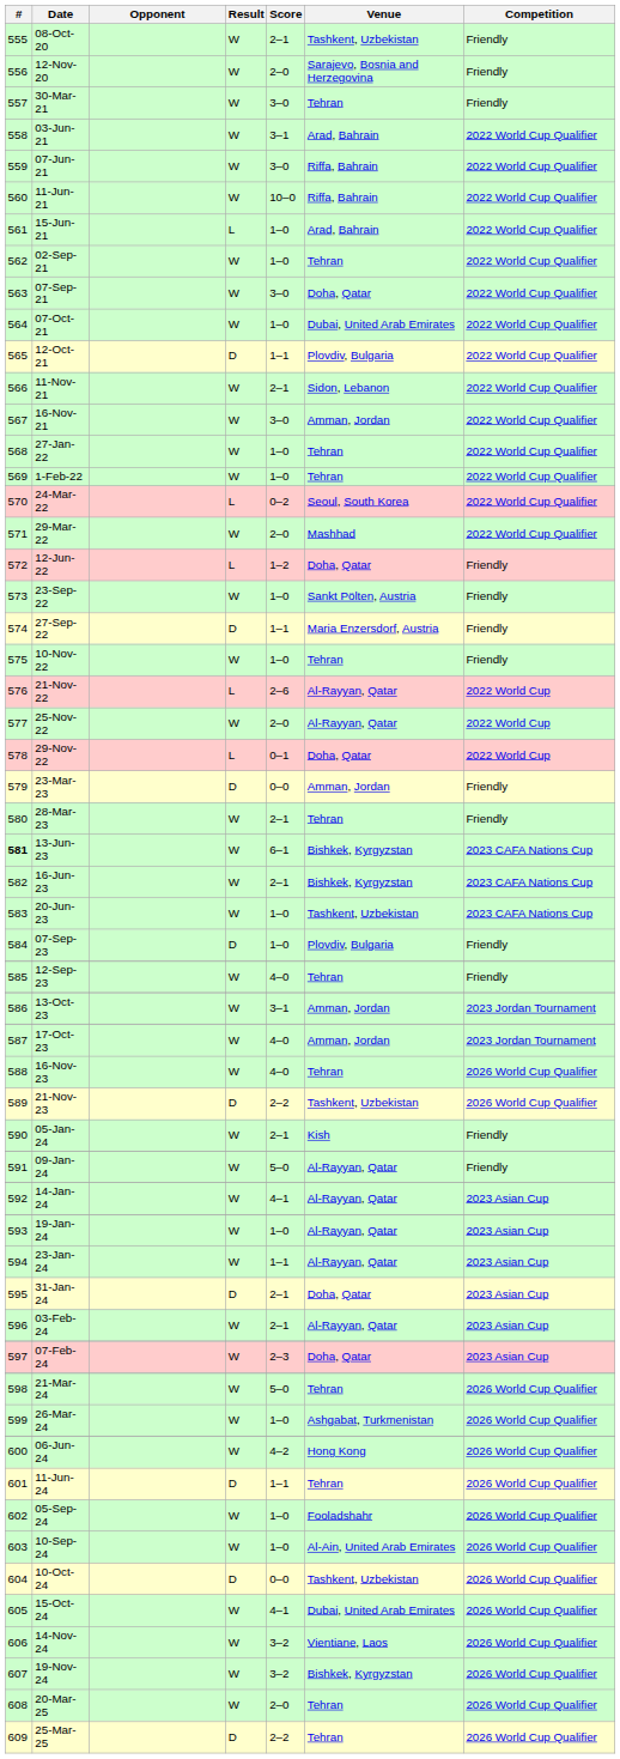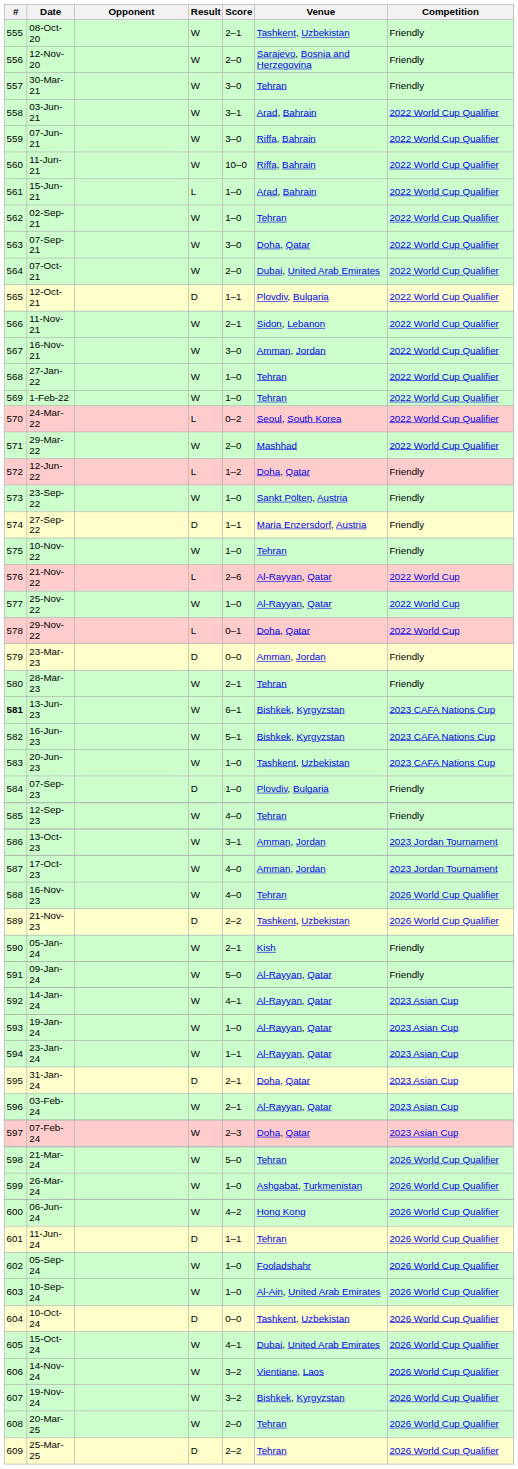 <table class="wikitable">
 <tr>
 <th width=30>#</th>
 <th width=70>Date</th>
 <th width=180>Opponent</th>
 <th>Result</th>
 <th>Score</th>
 <th width=210>Venue</th>
 <th width=200>Competition</th>
 </tr>
 <tr bgcolor=#CCFFCC>
 <td>555</td>
 <td>08-Oct-20</td>
 <td></td>
 <td>W</td>
 <td>2–1</td>
 <td><a href='#'>Tashkent</a>, <a href='#'>Uzbekistan</a></td>
 <td>Friendly</td>
 </tr>
 <tr bgcolor=#CCFFCC>
 <td>556</td>
 <td>12-Nov-20</td>
 <td></td>
 <td>W</td>
 <td>2–0</td>
 <td><a href='#'>Sarajevo</a>, <a href='#'>Bosnia and Herzegovina</a></td>
 <td>Friendly</td>
 </tr>
 <tr bgcolor=#CCFFCC>
 <td>557</td>
 <td>30-Mar-21</td>
 <td></td>
 <td>W</td>
 <td>3–0</td>
 <td><a href='#'>Tehran</a></td>
 <td>Friendly</td>
 </tr>
 <tr bgcolor=#CCFFCC>
 <td>558</td>
 <td>03-Jun-21</td>
 <td></td>
 <td>W</td>
 <td>3–1</td>
 <td><a href='#'>Arad</a>, <a href='#'>Bahrain</a></td>
 <td><a href='#'>2022 World Cup Qualifier</a></td>
 </tr>
 <tr bgcolor=#CCFFCC>
 <td>559</td>
 <td>07-Jun-21</td>
 <td></td>
 <td>W</td>
 <td>3–0</td>
 <td><a href='#'>Riffa</a>, <a href='#'>Bahrain</a></td>
 <td><a href='#'>2022 World Cup Qualifier</a></td>
 </tr>
 <tr bgcolor=#CCFFCC>
 <td>560</td>
 <td>11-Jun-21</td>
 <td></td>
 <td>W</td>
 <td>10–0</td>
 <td><a href='#'>Riffa</a>, <a href='#'>Bahrain</a></td>
 <td><a href='#'>2022 World Cup Qualifier</a></td>
 </tr>
 <tr bgcolor=#CCFFCC>
 <td>561</td>
 <td>15-Jun-21</td>
 <td></td>
 <td>L</td>
 <td>1–0</td>
 <td><a href='#'>Arad</a>, <a href='#'>Bahrain</a></td>
 <td><a href='#'>2022 World Cup Qualifier</a></td>
 </tr>
 <tr bgcolor=#CCFFCC>
 <td>562</td>
 <td>02-Sep-21</td>
 <td></td>
 <td>W</td>
 <td>1–0</td>
 <td><a href='#'>Tehran</a></td>
 <td><a href='#'>2022 World Cup Qualifier</a></td>
 </tr>
 <tr bgcolor=#CCFFCC>
 <td>563</td>
 <td>07-Sep-21</td>
 <td></td>
 <td>W</td>
 <td>3–0</td>
 <td><a href='#'>Doha</a>, <a href='#'>Qatar</a></td>
 <td><a href='#'>2022 World Cup Qualifier</a></td>
 </tr>
 <tr bgcolor=#CCFFCC>
 <td>564</td>
 <td>07-Oct-21</td>
 <td></td>
 <td>W</td>
-<td>1–0</td>
+<td>2–0</td>
 <td><a href='#'>Dubai</a>, <a href='#'>United Arab Emirates</a></td>
 <td><a href='#'>2022 World Cup Qualifier</a></td>
 </tr>
 <tr bgcolor=#FFFFCC>
 <td>565</td>
 <td>12-Oct-21</td>
 <td></td>
 <td>D</td>
 <td>1–1</td>
 <td><a href='#'>Plovdiv</a>, <a href='#'>Bulgaria</a></td>
 <td><a href='#'>2022 World Cup Qualifier</a></td>
 </tr>
 <tr bgcolor=#CCFFCC>
 <td>566</td>
 <td>11-Nov-21</td>
 <td></td>
 <td>W</td>
 <td>2–1</td>
 <td><a href='#'>Sidon</a>, <a href='#'>Lebanon</a></td>
 <td><a href='#'>2022 World Cup Qualifier</a></td>
 </tr>
 <tr bgcolor=#CCFFCC>
 <td>567</td>
 <td>16-Nov-21</td>
 <td></td>
 <td>W</td>
 <td>3–0</td>
 <td><a href='#'>Amman</a>, <a href='#'>Jordan</a></td>
 <td><a href='#'>2022 World Cup Qualifier</a></td>
 </tr>
 <tr bgcolor=#CCFFCC>
 <td>568</td>
 <td>27-Jan-22</td>
 <td></td>
 <td>W</td>
 <td>1–0</td>
 <td><a href='#'>Tehran</a></td>
 <td><a href='#'>2022 World Cup Qualifier</a></td>
 </tr>
 <tr bgcolor=#CCFFCC>
 <td>569</td>
 <td>1-Feb-22</td>
 <td></td>
 <td>W</td>
 <td>1–0</td>
 <td><a href='#'>Tehran</a></td>
 <td><a href='#'>2022 World Cup Qualifier</a></td>
 </tr>
 <tr bgcolor=#FFCCCC>
 <td>570</td>
 <td>24-Mar-22</td>
 <td></td>
 <td>L</td>
 <td>0–2</td>
 <td><a href='#'>Seoul</a>, <a href='#'>South Korea</a></td>
 <td><a href='#'>2022 World Cup Qualifier</a></td>
 </tr>
 <tr bgcolor=#CCFFCC>
 <td>571</td>
 <td>29-Mar-22</td>
 <td></td>
 <td>W</td>
 <td>2–0</td>
 <td><a href='#'>Mashhad</a></td>
 <td><a href='#'>2022 World Cup Qualifier</a></td>
 </tr>
 <tr bgcolor=#FFCCCC>
 <td>572</td>
 <td>12-Jun-22</td>
 <td></td>
 <td>L</td>
 <td>1–2</td>
 <td><a href='#'>Doha</a>, <a href='#'>Qatar</a></td>
 <td>Friendly</td>
 </tr>
 <tr bgcolor=#CCFFCC>
 <td>573</td>
 <td>23-Sep-22</td>
 <td></td>
 <td>W</td>
 <td>1–0</td>
 <td><a href='#'>Sankt Pölten</a>, <a href='#'>Austria</a></td>
 <td>Friendly</td>
 </tr>
 <tr bgcolor=#FFFFCC>
 <td>574</td>
 <td>27-Sep-22</td>
 <td></td>
 <td>D</td>
 <td>1–1</td>
 <td><a href='#'>Maria Enzersdorf</a>, <a href='#'>Austria</a></td>
 <td>Friendly</td>
 </tr>
 <tr bgcolor=#CCFFCC>
 <td>575</td>
 <td>10-Nov-22</td>
 <td></td>
 <td>W</td>
 <td>1–0</td>
 <td><a href='#'>Tehran</a></td>
 <td>Friendly</td>
 </tr>
 <tr bgcolor=#FFCCCC>
 <td>576</td>
 <td>21-Nov-22</td>
 <td></td>
 <td>L</td>
 <td>2–6</td>
 <td><a href='#'>Al-Rayyan</a>, <a href='#'>Qatar</a></td>
 <td><a href='#'>2022 World Cup</a></td>
 </tr>
 <tr bgcolor=#CCFFCC>
 <td>577</td>
 <td>25-Nov-22</td>
 <td></td>
 <td>W</td>
-<td>2–0</td>
+<td>1–0</td>
 <td><a href='#'>Al-Rayyan</a>, <a href='#'>Qatar</a></td>
 <td><a href='#'>2022 World Cup</a></td>
 </tr>
 <tr bgcolor=#FFCCCC>
 <td>578</td>
 <td>29-Nov-22</td>
 <td></td>
 <td>L</td>
 <td>0–1</td>
 <td><a href='#'>Doha</a>, <a href='#'>Qatar</a></td>
 <td><a href='#'>2022 World Cup</a></td>
 </tr>
 <tr bgcolor=#FFFFCC>
 <td>579</td>
 <td>23-Mar-23</td>
 <td></td>
 <td>D</td>
 <td>0–0</td>
 <td><a href='#'>Amman</a>, <a href='#'>Jordan</a></td>
 <td>Friendly</td>
 </tr>
 <tr bgcolor=#CCFFCC>
 <td>580</td>
 <td>28-Mar-23</td>
 <td></td>
 <td>W</td>
 <td>2–1</td>
 <td><a href='#'>Tehran</a></td>
 <td>Friendly</td>
 </tr>
 <tr bgcolor=#CCFFCC>
 <td><strong>581</strong></td>
 <td>13-Jun-23</td>
 <td></td>
 <td>W</td>
 <td>6–1</td>
 <td><a href='#'>Bishkek</a>, <a href='#'>Kyrgyzstan</a></td>
 <td><a href='#'>2023 CAFA Nations Cup</a></td>
 </tr>
 <tr bgcolor=#CCFFCC>
 <td>582</td>
 <td>16-Jun-23</td>
 <td></td>
 <td>W</td>
-<td>2–1</td>
+<td>5–1</td>
 <td><a href='#'>Bishkek</a>, <a href='#'>Kyrgyzstan</a></td>
 <td><a href='#'>2023 CAFA Nations Cup</a></td>
 </tr>
 <tr bgcolor=#CCFFCC>
 <td>583</td>
 <td>20-Jun-23</td>
 <td></td>
 <td>W</td>
 <td>1–0</td>
 <td><a href='#'>Tashkent</a>, <a href='#'>Uzbekistan</a></td>
 <td><a href='#'>2023 CAFA Nations Cup</a></td>
 </tr>
 <tr bgcolor=#CCFFCC>
 <td>584</td>
 <td>07-Sep-23</td>
 <td></td>
 <td>D</td>
 <td>1–0</td>
 <td><a href='#'>Plovdiv</a>, <a href='#'>Bulgaria</a></td>
 <td>Friendly</td>
 </tr>
 <tr>
 </tr>
 <tr bgcolor=#CCFFCC>
 <td>585</td>
 <td>12-Sep-23</td>
 <td></td>
 <td>W</td>
 <td>4–0</td>
 <td><a href='#'>Tehran</a></td>
 <td>Friendly</td>
 </tr>
 <tr>
 </tr>
 <tr bgcolor=#CCFFCC>
 <td>586</td>
 <td>13-Oct-23</td>
 <td></td>
 <td>W</td>
 <td>3–1</td>
 <td><a href='#'>Amman</a>, <a href='#'>Jordan</a></td>
 <td><a href='#'>2023 Jordan Tournament</a></td>
 </tr>
 <tr>
 </tr>
 <tr bgcolor=#CCFFCC>
 <td>587</td>
 <td>17-Oct-23</td>
 <td></td>
 <td>W</td>
 <td>4–0</td>
 <td><a href='#'>Amman</a>, <a href='#'>Jordan</a></td>
 <td><a href='#'>2023 Jordan Tournament</a></td>
 </tr>
 <tr bgcolor=#CCFFCC>
 <td>588</td>
 <td>16-Nov-23</td>
 <td></td>
 <td>W</td>
 <td>4–0</td>
 <td><a href='#'>Tehran</a></td>
 <td><a href='#'>2026 World Cup Qualifier</a></td>
 </tr>
 <tr bgcolor=#FFFFCC>
 <td>589</td>
 <td>21-Nov-23</td>
 <td></td>
 <td>D</td>
 <td>2–2</td>
 <td><a href='#'>Tashkent</a>, <a href='#'>Uzbekistan</a></td>
 <td><a href='#'>2026 World Cup Qualifier</a></td>
 </tr>
 <tr bgcolor=#CCFFCC>
 <td>590</td>
 <td>05-Jan-24</td>
 <td></td>
 <td>W</td>
 <td>2–1</td>
 <td><a href='#'>Kish</a></td>
 <td>Friendly</td>
 </tr>
 <tr>
 </tr>
 <tr bgcolor=#CCFFCC>
 <td>591</td>
 <td>09-Jan-24</td>
 <td></td>
 <td>W</td>
 <td>5–0</td>
 <td><a href='#'>Al-Rayyan</a>, <a href='#'>Qatar</a></td>
 <td>Friendly</td>
 </tr>
 <tr>
 </tr>
 <tr bgcolor=#CCFFCC>
 <td>592</td>
 <td>14-Jan-24</td>
 <td></td>
 <td>W</td>
 <td>4–1</td>
 <td><a href='#'>Al-Rayyan</a>, <a href='#'>Qatar</a></td>
 <td><a href='#'>2023 Asian Cup</a></td>
 </tr>
 <tr>
 </tr>
 <tr bgcolor=#CCFFCC>
 <td>593</td>
 <td>19-Jan-24</td>
 <td></td>
 <td>W</td>
 <td>1–0</td>
 <td><a href='#'>Al-Rayyan</a>, <a href='#'>Qatar</a></td>
 <td><a href='#'>2023 Asian Cup</a></td>
 </tr>
 <tr bgcolor=#CCFFCC>
 <td>594</td>
 <td>23-Jan-24</td>
 <td></td>
 <td>W</td>
 <td>1–1</td>
 <td><a href='#'>Al-Rayyan</a>, <a href='#'>Qatar</a></td>
 <td><a href='#'>2023 Asian Cup</a></td>
 </tr>
 <tr bgcolor=#FFFFCC>
 <td>595</td>
 <td>31-Jan-24</td>
 <td></td>
 <td>D</td>
 <td>2–1</td>
 <td><a href='#'>Doha</a>, <a href='#'>Qatar</a></td>
 <td><a href='#'>2023 Asian Cup</a></td>
 </tr>
 <tr bgcolor=#CCFFCC>
 <td>596</td>
 <td>03-Feb-24</td>
 <td></td>
 <td>W</td>
 <td>2–1</td>
 <td><a href='#'>Al-Rayyan</a>, <a href='#'>Qatar</a></td>
 <td><a href='#'>2023 Asian Cup</a></td>
 </tr>
 <tr>
 </tr>
 <tr bgcolor=#FFCCCC>
 <td>597</td>
 <td>07-Feb-24</td>
 <td></td>
 <td>W</td>
 <td>2–3</td>
 <td><a href='#'>Doha</a>, <a href='#'>Qatar</a></td>
 <td><a href='#'>2023 Asian Cup</a></td>
 </tr>
 <tr>
 </tr>
 <tr bgcolor=#CCFFCC>
 <td>598</td>
 <td>21-Mar-24</td>
 <td></td>
 <td>W</td>
 <td>5–0</td>
 <td><a href='#'>Tehran</a></td>
 <td><a href='#'>2026 World Cup Qualifier</a></td>
 </tr>
 <tr bgcolor=#CCFFCC>
 <td>599</td>
 <td>26-Mar-24</td>
 <td></td>
 <td>W</td>
 <td>1–0</td>
 <td><a href='#'>Ashgabat</a>, <a href='#'>Turkmenistan</a></td>
 <td><a href='#'>2026 World Cup Qualifier</a></td>
 </tr>
 <tr>
 </tr>
 <tr bgcolor=#CCFFCC>
 <td>600</td>
 <td>06-Jun-24</td>
 <td></td>
 <td>W</td>
 <td>4–2</td>
 <td><a href='#'>Hong Kong</a></td>
 <td><a href='#'>2026 World Cup Qualifier</a></td>
 </tr>
 <tr bgcolor=#FFFFCC>
 <td>601</td>
 <td>11-Jun-24</td>
 <td></td>
 <td>D</td>
 <td>1–1</td>
 <td><a href='#'>Tehran</a></td>
 <td><a href='#'>2026 World Cup Qualifier</a></td>
 </tr>
 <tr bgcolor=#CCFFCC>
 <td>602</td>
 <td>05-Sep-24</td>
 <td></td>
 <td>W</td>
 <td>1–0</td>
 <td><a href='#'>Fooladshahr</a></td>
 <td><a href='#'>2026 World Cup Qualifier</a></td>
 </tr>
 <tr bgcolor=#CCFFCC>
 <td>603</td>
 <td>10-Sep-24</td>
 <td></td>
 <td>W</td>
 <td>1–0</td>
 <td><a href='#'>Al-Ain</a>, <a href='#'>United Arab Emirates</a></td>
 <td><a href='#'>2026 World Cup Qualifier</a></td>
 </tr>
 <tr bgcolor=#FFFFCC>
 <td>604</td>
 <td>10-Oct-24</td>
 <td></td>
 <td>D</td>
 <td>0–0</td>
 <td><a href='#'>Tashkent</a>, <a href='#'>Uzbekistan</a></td>
 <td><a href='#'>2026 World Cup Qualifier</a></td>
 </tr>
 <tr bgcolor=#CCFFCC>
 <td>605</td>
 <td>15-Oct-24</td>
 <td></td>
 <td>W</td>
 <td>4–1</td>
 <td><a href='#'>Dubai</a>, <a href='#'>United Arab Emirates</a></td>
 <td><a href='#'>2026 World Cup Qualifier</a></td>
 </tr>
 <tr bgcolor=#CCFFCC>
 <td>606</td>
 <td>14-Nov-24</td>
 <td></td>
 <td>W</td>
 <td>3–2</td>
 <td><a href='#'>Vientiane</a>, <a href='#'>Laos</a></td>
 <td><a href='#'>2026 World Cup Qualifier</a></td>
 </tr>
 <tr bgcolor=#CCFFCC>
 <td>607</td>
 <td>19-Nov-24</td>
 <td></td>
 <td>W</td>
 <td>3–2</td>
 <td><a href='#'>Bishkek</a>, <a href='#'>Kyrgyzstan</a></td>
 <td><a href='#'>2026 World Cup Qualifier</a></td>
 </tr>
 <tr bgcolor=#CCFFCC>
 <td>608</td>
 <td>20-Mar-25</td>
 <td></td>
 <td>W</td>
 <td>2–0</td>
 <td><a href='#'>Tehran</a></td>
 <td><a href='#'>2026 World Cup Qualifier</a></td>
 </tr>
 <tr bgcolor=#FFFFCC>
 <td>609</td>
 <td>25-Mar-25</td>
 <td></td>
 <td>D</td>
 <td>2–2</td>
 <td><a href='#'>Tehran</a></td>
 <td><a href='#'>2026 World Cup Qualifier</a></td>
 </tr>
 </table>
